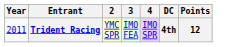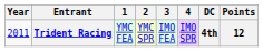 <table class="wikitable" style="text-align:center; font-size:85%">
 <tr>
 <th>Year</th>
 <th>Entrant</th>
+<th>1</th>
 <th>2</th>
 <th>3</th>
 <th>4</th>
 <th>DC</th>
 <th>Points</th>
 </tr>
 <tr>
 <td><a href='#'>2011</a></td>
 <th nowrap><a href='#'>Trident Racing</a></th>
+<td style="background:#DFFFDF;"><a href='#'>YMC<br>FEA</a><br></td>
 <td style="background:#FBFFBF;"><a href='#'>YMC<br>SPR</a><br></td>
 <td style="background:#DFFFDF;"><a href='#'>IMO<br>FEA</a><br></td>
 <td style="background:#EFCFFF;"><a href='#'>IMO<br>SPR</a><br></td>
 <th>4th</th>
 <th>12</th>
 </tr>
 </table>
